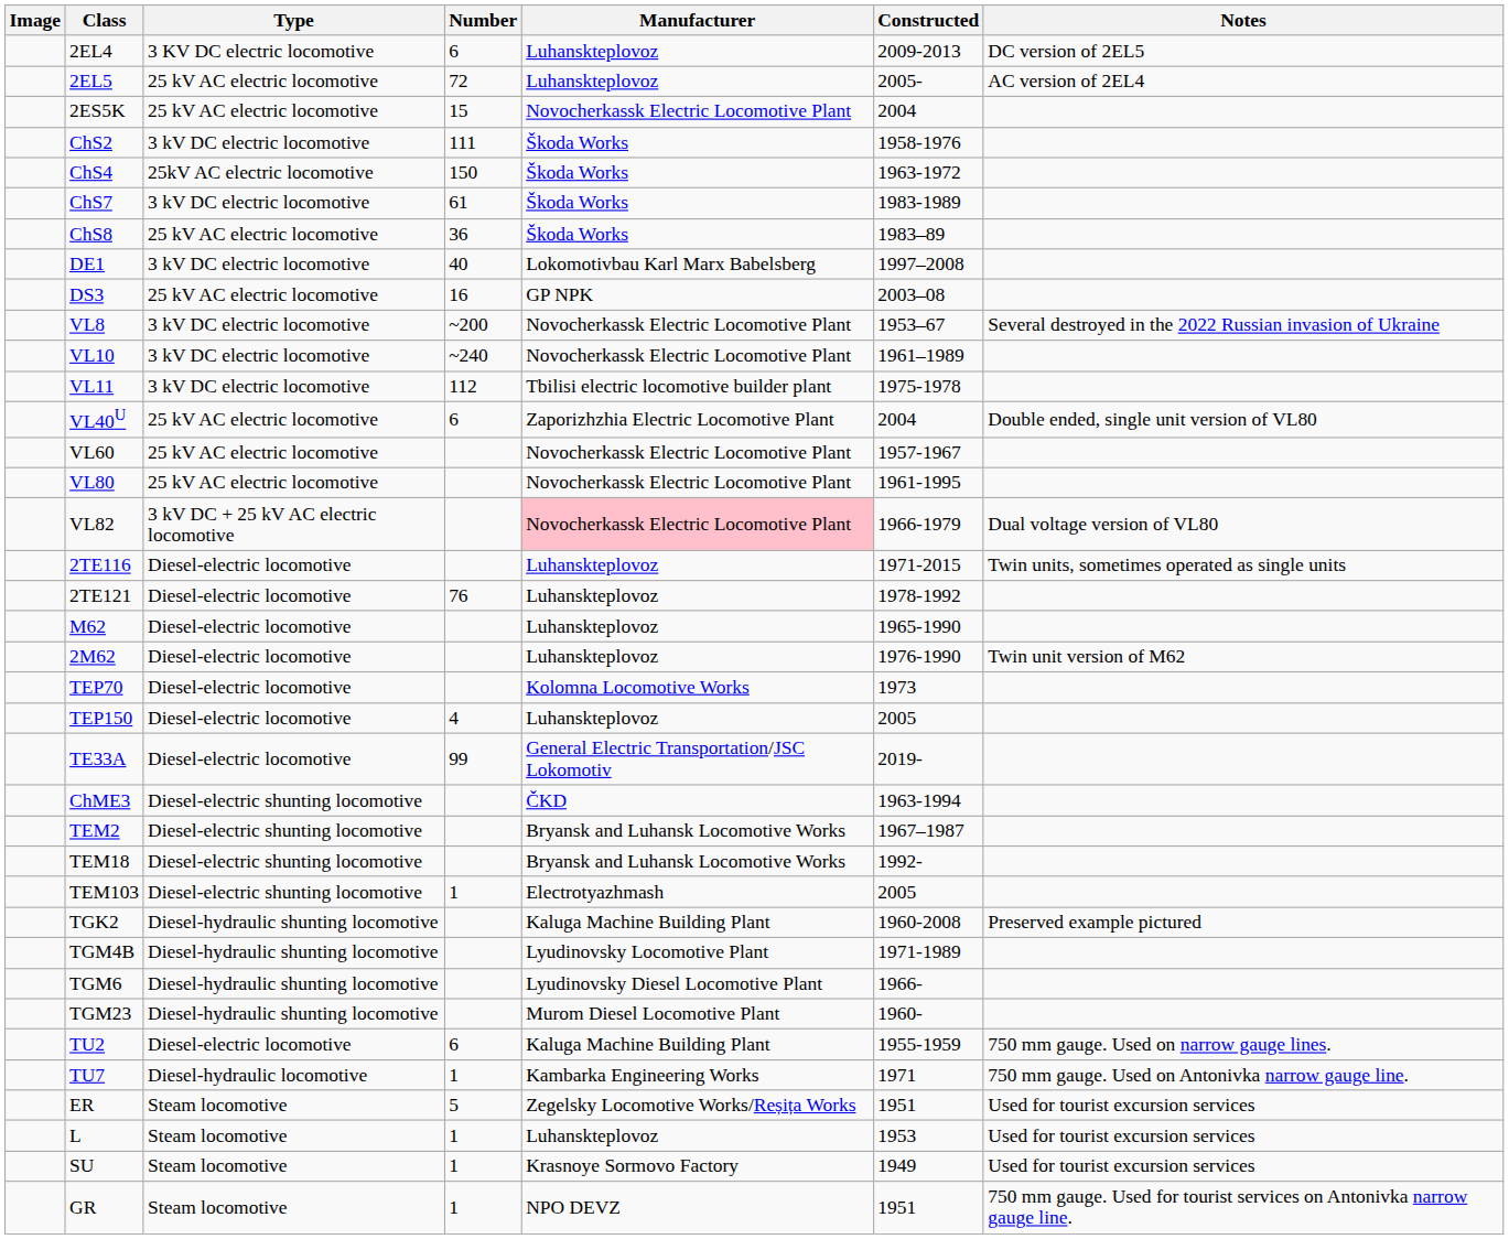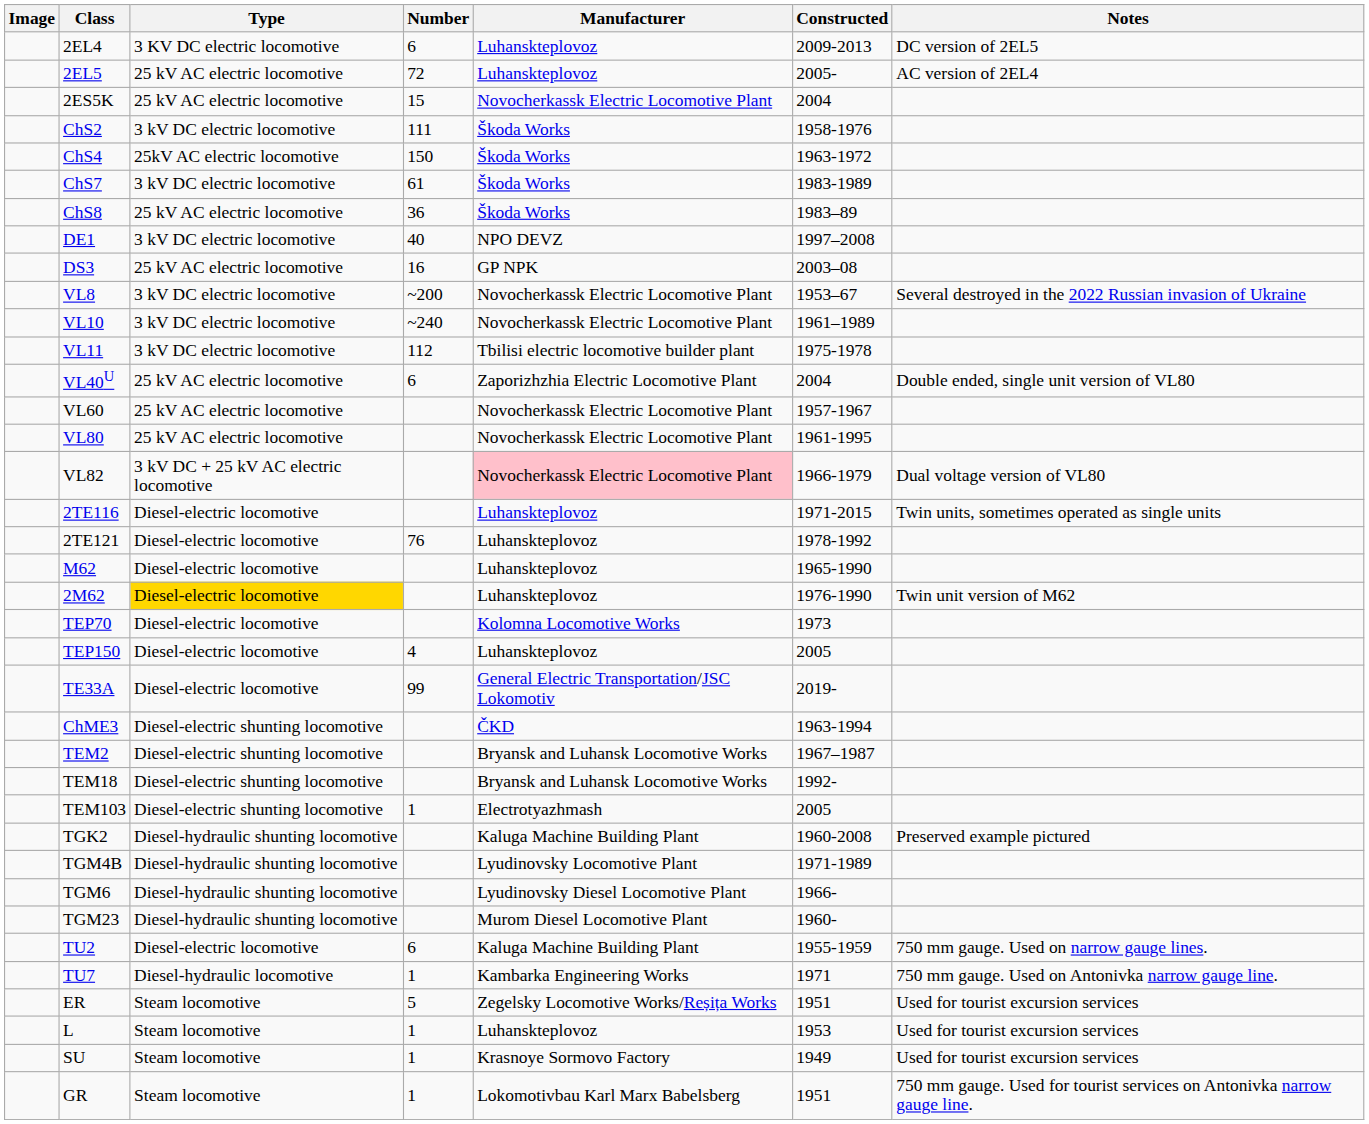 <table class="wikitable sortable left">
 <tr>
 <th>Image</th>
 <th>Class</th>
 <th>Type</th>
 <th>Number</th>
 <th>Manufacturer</th>
 <th>Constructed</th>
 <th>Notes</th>
 </tr>
 <tr>
 <td></td>
 <td>2EL4</td>
 <td>3 KV DC electric locomotive</td>
 <td>6</td>
 <td><a href='#'>Luhanskteplovoz</a></td>
 <td>2009-2013</td>
 <td>DC version of 2EL5</td>
 </tr>
 <tr>
 <td></td>
 <td><a href='#'>2EL5</a></td>
 <td>25 kV AC electric locomotive</td>
 <td>72</td>
 <td><a href='#'>Luhanskteplovoz</a></td>
 <td>2005-</td>
 <td>AC version of 2EL4</td>
 </tr>
 <tr>
 <td></td>
 <td>2ES5K</td>
 <td>25 kV AC electric locomotive</td>
 <td>15</td>
 <td><a href='#'>Novocherkassk Electric Locomotive Plant</a></td>
 <td>2004</td>
 <td></td>
 </tr>
 <tr>
 <td></td>
 <td><a href='#'>ChS2</a></td>
 <td>3 kV DC electric locomotive</td>
 <td>111</td>
 <td><a href='#'>Škoda Works</a></td>
 <td>1958-1976</td>
 <td></td>
 </tr>
 <tr>
 <td></td>
 <td><a href='#'>ChS4</a></td>
 <td>25kV AC electric locomotive</td>
 <td>150</td>
 <td><a href='#'>Škoda Works</a></td>
 <td>1963-1972</td>
 <td></td>
 </tr>
 <tr>
 <td></td>
 <td><a href='#'>ChS7</a></td>
 <td>3 kV DC electric locomotive</td>
 <td>61</td>
 <td><a href='#'>Škoda Works</a></td>
 <td>1983-1989</td>
 <td></td>
 </tr>
 <tr>
 <td></td>
 <td><a href='#'>ChS8</a></td>
 <td>25 kV AC electric locomotive</td>
 <td>36</td>
 <td><a href='#'>Škoda Works</a></td>
 <td>1983–89</td>
 <td></td>
 </tr>
 <tr>
 <td></td>
 <td><a href='#'>DE1</a></td>
 <td>3 kV DC electric locomotive</td>
 <td>40</td>
-<td>Lokomotivbau Karl Marx Babelsberg</td>
+<td>NPO DEVZ</td>
 <td>1997–2008</td>
 <td></td>
 </tr>
 <tr>
 <td></td>
 <td><a href='#'>DS3</a></td>
 <td>25 kV AC electric locomotive</td>
 <td>16</td>
 <td>GP NPK</td>
 <td>2003–08</td>
 <td></td>
 </tr>
 <tr>
 <td></td>
 <td><a href='#'>VL8</a></td>
 <td>3 kV DC electric locomotive</td>
 <td>~200</td>
 <td>Novocherkassk Electric Locomotive Plant</td>
 <td>1953–67</td>
 <td>Several destroyed in the <a href='#'>2022 Russian invasion of Ukraine</a></td>
 </tr>
 <tr>
 <td></td>
 <td><a href='#'>VL10</a></td>
 <td>3 kV DC electric locomotive</td>
 <td>~240</td>
 <td>Novocherkassk Electric Locomotive Plant</td>
 <td>1961–1989</td>
 <td></td>
 </tr>
 <tr>
 <td></td>
 <td><a href='#'>VL11</a></td>
 <td>3 kV DC electric locomotive</td>
 <td>112</td>
 <td>Tbilisi electric locomotive builder plant</td>
 <td>1975-1978</td>
 <td></td>
 </tr>
 <tr>
 <td></td>
 <td><a href='#'>VL40<sup>U</sup></a></td>
 <td>25 kV AC electric locomotive</td>
 <td>6</td>
 <td>Zaporizhzhia Electric Locomotive Plant</td>
 <td>2004</td>
 <td>Double ended, single unit version of VL80</td>
 </tr>
 <tr>
 <td></td>
 <td>VL60</td>
 <td>25 kV AC electric locomotive</td>
 <td></td>
 <td>Novocherkassk Electric Locomotive Plant</td>
 <td>1957-1967</td>
 <td></td>
 </tr>
 <tr>
 <td></td>
 <td><a href='#'>VL80</a></td>
 <td>25 kV AC electric locomotive</td>
 <td></td>
 <td>Novocherkassk Electric Locomotive Plant</td>
 <td>1961-1995</td>
 <td></td>
 </tr>
 <tr>
 <td></td>
 <td>VL82</td>
 <td>3 kV DC + 25 kV AC electric locomotive</td>
 <td></td>
 <td style="background: pink;">Novocherkassk Electric Locomotive Plant</td>
 <td>1966-1979</td>
 <td>Dual voltage version of VL80</td>
 </tr>
 <tr>
 <td></td>
 <td><a href='#'>2TE116</a></td>
 <td>Diesel-electric locomotive</td>
 <td></td>
 <td><a href='#'>Luhanskteplovoz</a></td>
 <td>1971-2015</td>
 <td>Twin units, sometimes operated as single units</td>
 </tr>
 <tr>
 <td></td>
 <td>2ТЕ121</td>
 <td>Diesel-electric locomotive</td>
 <td>76</td>
 <td>Luhanskteplovoz</td>
 <td>1978-1992</td>
 <td></td>
 </tr>
 <tr>
 <td></td>
 <td><a href='#'>M62</a></td>
 <td>Diesel-electric locomotive</td>
 <td></td>
 <td>Luhanskteplovoz</td>
 <td>1965-1990</td>
 <td></td>
 </tr>
 <tr>
 <td></td>
 <td><a href='#'>2M62</a></td>
-<td>Diesel-electric locomotive</td>
+<td style="background: gold;">Diesel-electric locomotive</td>
 <td></td>
 <td>Luhanskteplovoz</td>
 <td>1976-1990</td>
 <td>Twin unit version of M62</td>
 </tr>
 <tr>
 <td></td>
 <td><a href='#'>TEP70</a></td>
 <td>Diesel-electric locomotive</td>
 <td></td>
 <td><a href='#'>Kolomna Locomotive Works</a></td>
 <td>1973</td>
 <td></td>
 </tr>
 <tr>
 <td></td>
 <td><a href='#'>TEP150</a></td>
 <td>Diesel-electric locomotive</td>
 <td>4</td>
 <td>Luhanskteplovoz</td>
 <td>2005</td>
 <td></td>
 </tr>
 <tr>
 <td></td>
 <td><a href='#'>TE33A</a></td>
 <td>Diesel-electric locomotive</td>
 <td>99</td>
 <td><a href='#'>General Electric Transportation</a>/<a href='#'>JSC Lokomotiv</a></td>
 <td>2019-</td>
 <td></td>
 </tr>
 <tr>
 <td></td>
 <td><a href='#'>ChME3</a></td>
 <td>Diesel-electric shunting locomotive</td>
 <td></td>
 <td><a href='#'>ČKD</a></td>
 <td>1963-1994</td>
 <td></td>
 </tr>
 <tr>
 <td></td>
 <td><a href='#'>TEM2</a></td>
 <td>Diesel-electric shunting locomotive</td>
 <td></td>
 <td>Bryansk and Luhansk Locomotive Works</td>
 <td>1967–1987</td>
 <td></td>
 </tr>
 <tr>
 <td></td>
 <td>TEM18</td>
 <td>Diesel-electric shunting locomotive</td>
 <td></td>
 <td>Bryansk and Luhansk Locomotive Works</td>
 <td>1992-</td>
 <td></td>
 </tr>
 <tr>
 <td></td>
 <td>TEM103</td>
 <td>Diesel-electric shunting locomotive</td>
 <td>1</td>
 <td>Electrotyazhmash</td>
 <td>2005</td>
 <td></td>
 </tr>
 <tr>
 <td></td>
 <td>TGK2</td>
 <td>Diesel-hydraulic shunting locomotive</td>
 <td></td>
 <td>Kaluga Machine Building Plant</td>
 <td>1960-2008</td>
 <td>Preserved example pictured</td>
 </tr>
 <tr>
 <td></td>
 <td>TGM4B</td>
 <td>Diesel-hydraulic shunting locomotive</td>
 <td></td>
 <td>Lyudinovsky Locomotive Plant</td>
 <td>1971-1989</td>
 <td></td>
 </tr>
 <tr>
 <td></td>
 <td>TGM6</td>
 <td>Diesel-hydraulic shunting locomotive</td>
 <td></td>
 <td>Lyudinovsky Diesel Locomotive Plant</td>
 <td>1966-</td>
 <td></td>
 </tr>
 <tr>
 <td></td>
 <td>TGM23</td>
 <td>Diesel-hydraulic shunting locomotive</td>
 <td></td>
 <td>Murom Diesel Locomotive Plant</td>
 <td>1960-</td>
 <td></td>
 </tr>
 <tr>
 <td></td>
 <td><a href='#'>TU2</a></td>
 <td>Diesel-electric locomotive</td>
 <td>6</td>
 <td>Kaluga Machine Building Plant</td>
 <td>1955-1959</td>
 <td>750 mm gauge. Used on <a href='#'>narrow gauge lines</a>.</td>
 </tr>
 <tr>
 <td></td>
 <td><a href='#'>TU7</a></td>
 <td>Diesel-hydraulic locomotive</td>
 <td>1</td>
 <td>Kambarka Engineering Works</td>
 <td>1971</td>
 <td>750 mm gauge. Used on Antonivka <a href='#'>narrow gauge line</a>.</td>
 </tr>
 <tr>
 <td></td>
 <td>ER</td>
 <td>Steam locomotive</td>
 <td>5</td>
 <td>Zegelsky Locomotive Works/<a href='#'>Reșița Works</a></td>
 <td>1951</td>
 <td>Used for tourist excursion services</td>
 </tr>
 <tr>
 <td></td>
 <td>L</td>
 <td>Steam locomotive</td>
 <td>1</td>
 <td>Luhanskteplovoz</td>
 <td>1953</td>
 <td>Used for tourist excursion services</td>
 </tr>
 <tr>
 <td></td>
 <td>SU</td>
 <td>Steam locomotive</td>
 <td>1</td>
 <td>Krasnoye Sormovo Factory</td>
 <td>1949</td>
 <td>Used for tourist excursion services</td>
 </tr>
 <tr>
 <td></td>
 <td>GR</td>
 <td>Steam locomotive</td>
 <td>1</td>
-<td>NPO DEVZ</td>
+<td>Lokomotivbau Karl Marx Babelsberg</td>
 <td>1951</td>
 <td>750 mm gauge. Used for tourist services on Antonivka <a href='#'>narrow gauge line</a>.</td>
 </tr>
 </table>
